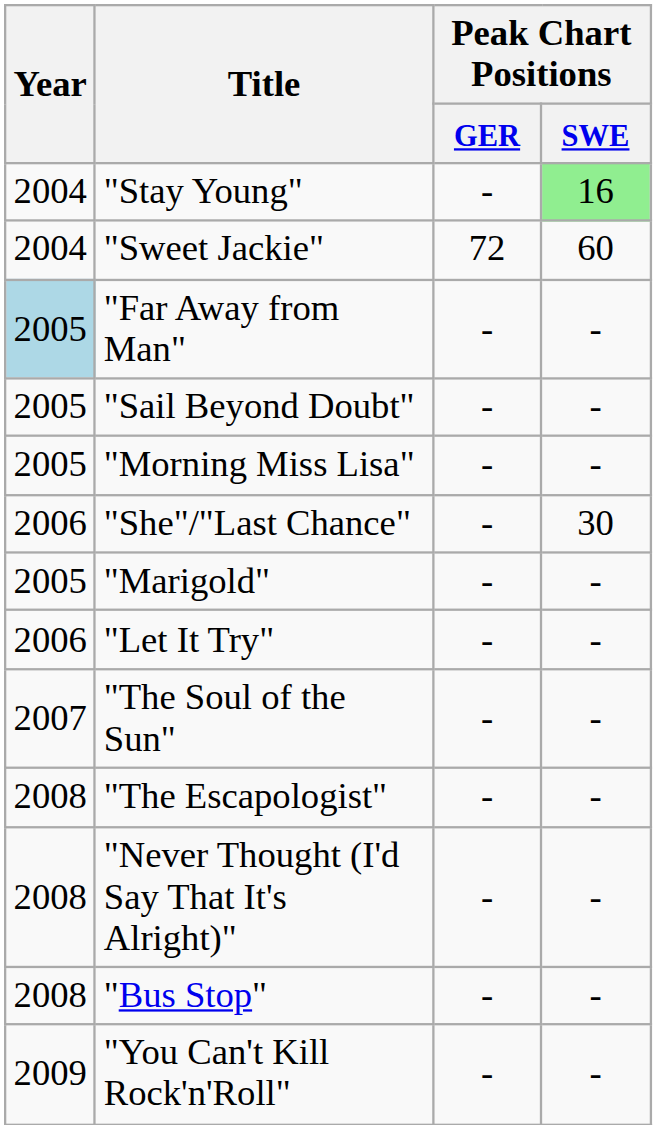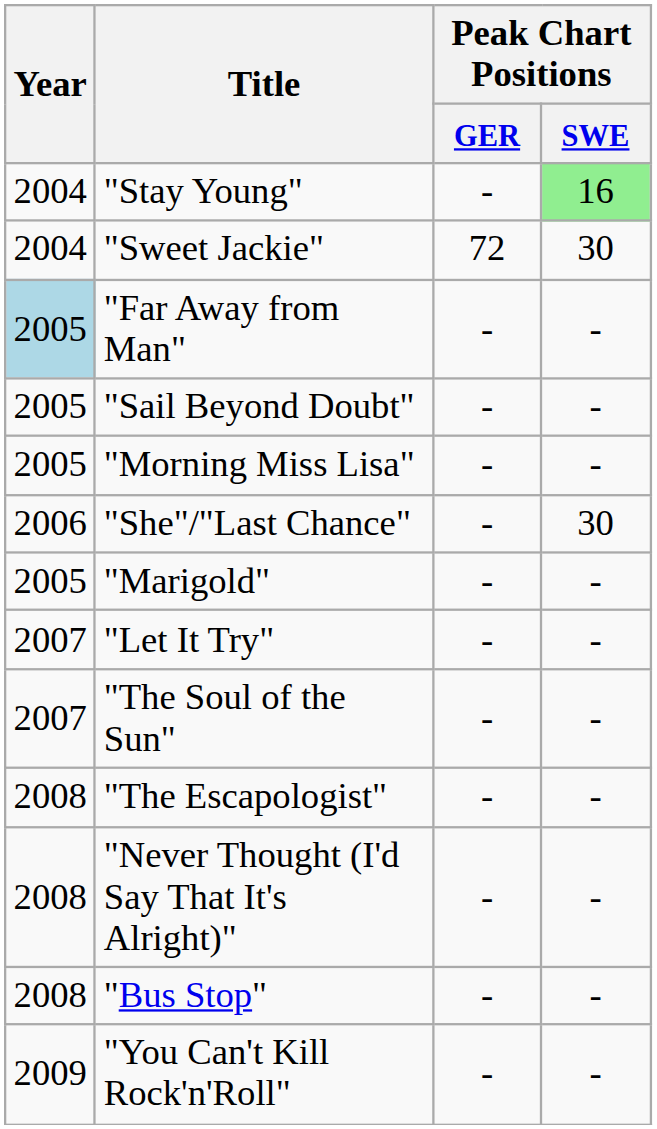 <table class="wikitable">
 <tr>
 <th width="28" rowspan="2"><strong>Year</strong></th>
 <th width="140" rowspan="2"><strong>Title</strong></th>
 <th colspan="8"><strong>Peak Chart Positions</strong></th>
 </tr>
 <tr>
 <th width="40"><small><a href='#'>GER</a></small></th>
 <th width="40"><small><a href='#'>SWE</a></small></th>
 </tr>
 <tr>
 <td>2004</td>
 <td align="left">"Stay Young"</td>
 <td align="center">-</td>
 <td align="center" style="background: lightgreen;">16</td>
 </tr>
 <tr>
 <td>2004</td>
 <td align="left">"Sweet Jackie"</td>
 <td align="center">72</td>
-<td align="center">60</td>
+<td align="center">30</td>
 </tr>
 <tr>
 <td style="background: lightblue;">2005</td>
 <td align="left">"Far Away from Man"</td>
 <td align="center">-</td>
 <td align="center">-</td>
 </tr>
 <tr>
 <td>2005</td>
 <td align="left">"Sail Beyond Doubt"</td>
 <td align="center">-</td>
 <td align="center">-</td>
 </tr>
 <tr>
 <td>2005</td>
 <td align="left">"Morning Miss Lisa"</td>
 <td align="center">-</td>
 <td align="center">-</td>
 </tr>
 <tr>
 <td>2006</td>
 <td align="left">"She"/"Last Chance"</td>
 <td align="center">-</td>
 <td align="center">30</td>
 </tr>
 <tr>
 <td>2005</td>
 <td align="left">"Marigold"</td>
 <td align="center">-</td>
 <td align="center">-</td>
 </tr>
 <tr>
-<td>2006</td>
+<td>2007</td>
 <td align="left">"Let It Try"</td>
 <td align="center">-</td>
 <td align="center">-</td>
 </tr>
 <tr>
 <td>2007</td>
 <td align="left">"The Soul of the Sun"</td>
 <td align="center">-</td>
 <td align="center">-</td>
 </tr>
 <tr>
 <td>2008</td>
 <td align="left">"The Escapologist"</td>
 <td align="center">-</td>
 <td align="center">-</td>
 </tr>
 <tr>
 <td>2008</td>
 <td align="left">"Never Thought (I'd Say That It's Alright)"</td>
 <td align="center">-</td>
 <td align="center">-</td>
 </tr>
 <tr>
 <td>2008</td>
 <td align="left">"<a href='#'>Bus Stop</a>"</td>
 <td align="center">-</td>
 <td align="center">-</td>
 </tr>
 <tr>
 <td>2009</td>
 <td align="left">"You Can't Kill Rock'n'Roll"</td>
 <td align="center">-</td>
 <td align="center">-</td>
 </tr>
 <tr>
 </tr>
 </table>
